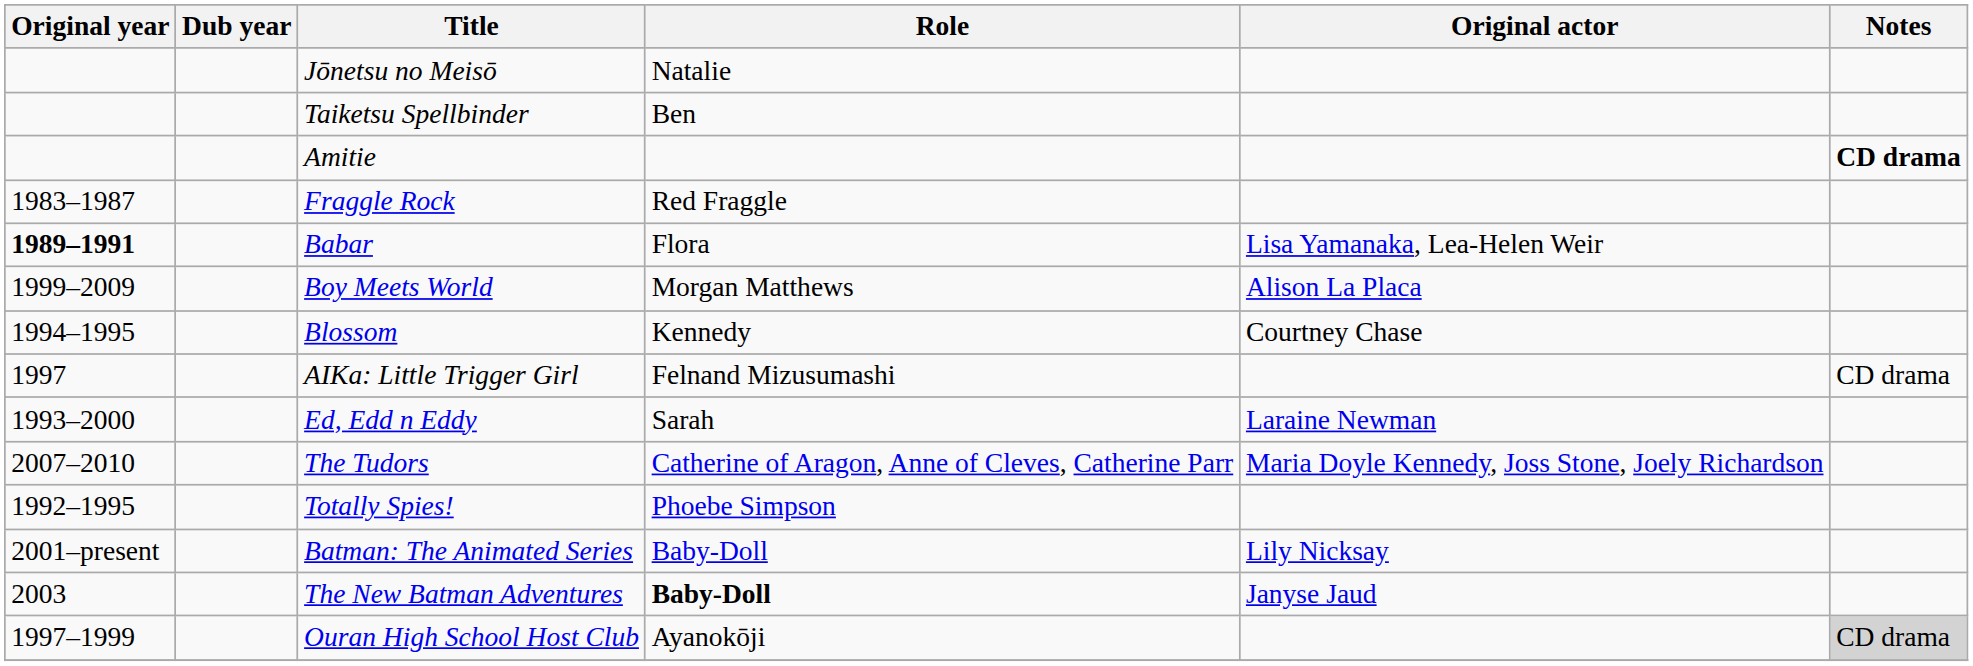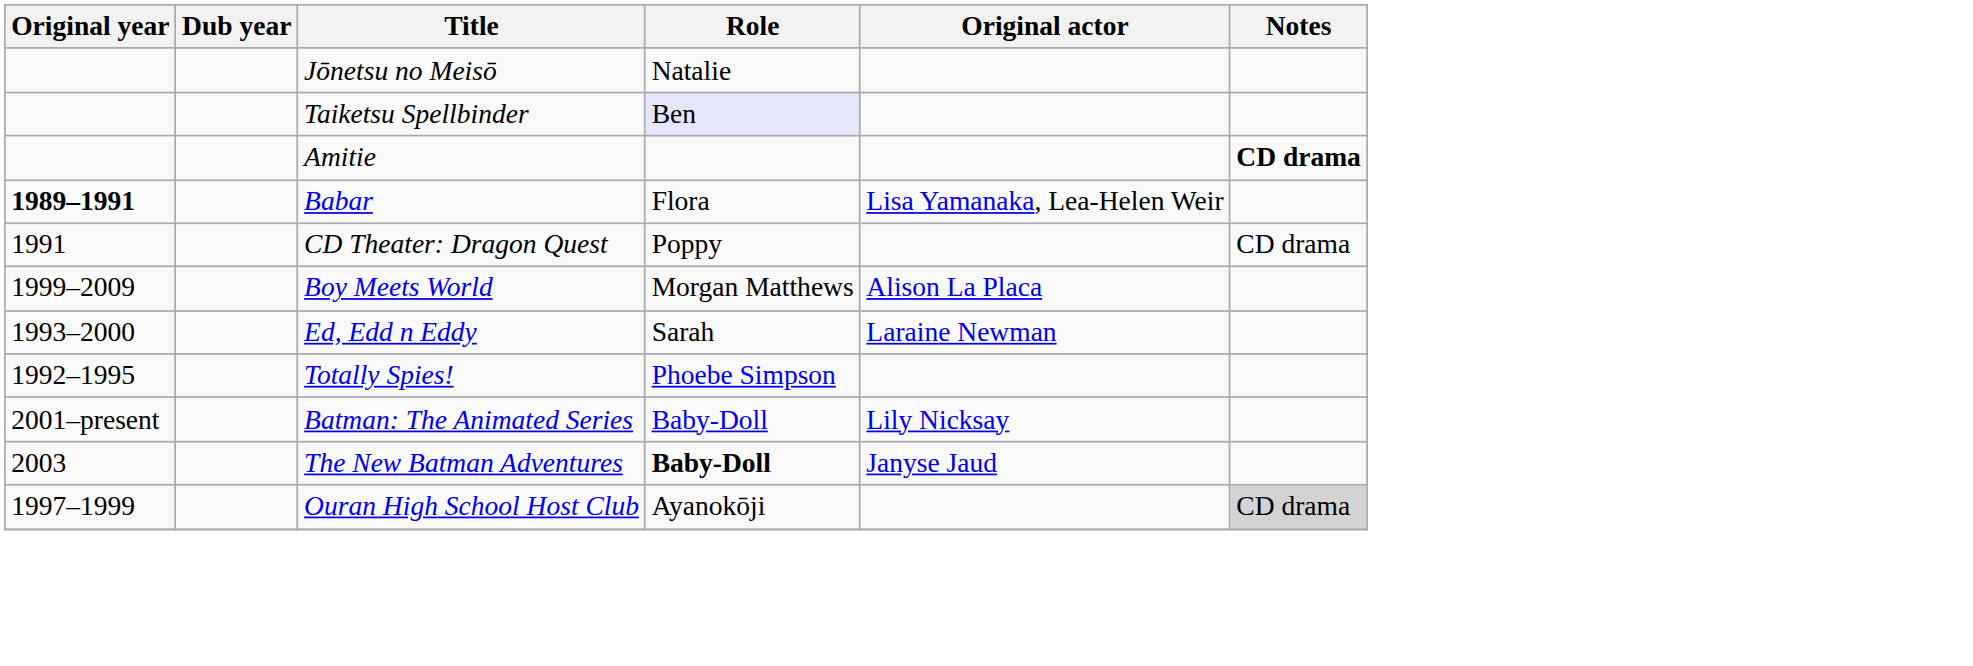 <table class="wikitable sortable">
 <tr>
 <th>Original year</th>
 <th>Dub year</th>
 <th>Title</th>
 <th>Role</th>
 <th>Original actor</th>
 <th>Notes</th>
 </tr>
 <tr>
 <td></td>
 <td></td>
 <td><em>Jōnetsu no Meisō</em></td>
 <td>Natalie</td>
 <td></td>
 <td></td>
 </tr>
 <tr>
 <td></td>
 <td></td>
 <td><em>Taiketsu Spellbinder</em></td>
-<td>Ben</td>
+<td style="background: lavender;">Ben</td>
 <td></td>
 <td></td>
 </tr>
 <tr>
 <td></td>
 <td></td>
 <td><em>Amitie</em></td>
 <td></td>
 <td></td>
 <td><strong>CD drama</strong></td>
 </tr>
 <tr>
-<td>1983–1987</td>
-<td></td>
-<td><em><a href='#'>Fraggle Rock</a></em></td>
-<td>Red Fraggle</td>
-<td></td>
-<td></td>
-</tr>
-<tr>
 <td><strong>1989–1991</strong></td>
 <td></td>
 <td><em><a href='#'>Babar</a></em></td>
 <td>Flora</td>
 <td><a href='#'>Lisa Yamanaka</a>, Lea-Helen Weir</td>
 <td></td>
+</tr>
+<tr>
+<td>1991</td>
+<td></td>
+<td><em>CD Theater: Dragon Quest</em></td>
+<td>Poppy</td>
+<td></td>
+<td>CD drama</td>
 </tr>
 <tr>
 <td>1999–2009</td>
 <td></td>
 <td><em><a href='#'>Boy Meets World</a></em></td>
 <td>Morgan Matthews</td>
 <td><a href='#'>Alison La Placa</a></td>
 <td></td>
 </tr>
 <tr>
-<td>1994–1995</td>
-<td></td>
-<td><em><a href='#'>Blossom</a></em></td>
-<td>Kennedy</td>
-<td>Courtney Chase</td>
-<td></td>
-</tr>
-<tr>
-<td>1997</td>
-<td></td>
-<td><em>AIKa: Little Trigger Girl</em></td>
-<td>Felnand Mizusumashi</td>
-<td></td>
-<td>CD drama</td>
-</tr>
-<tr>
 <td>1993–2000</td>
 <td></td>
 <td><em><a href='#'>Ed, Edd n Eddy</a></em></td>
 <td>Sarah</td>
 <td><a href='#'>Laraine Newman</a></td>
-<td></td>
-</tr>
-<tr>
-<td>2007–2010</td>
-<td></td>
-<td><em><a href='#'>The Tudors</a></em></td>
-<td><a href='#'>Catherine of Aragon</a>, <a href='#'>Anne of Cleves</a>, <a href='#'>Catherine Parr</a></td>
-<td><a href='#'>Maria Doyle Kennedy</a>, <a href='#'>Joss Stone</a>, <a href='#'>Joely Richardson</a></td>
 <td></td>
 </tr>
 <tr>
 <td>1992–1995</td>
 <td></td>
 <td><em><a href='#'>Totally Spies!</a></em></td>
 <td><a href='#'>Phoebe Simpson</a></td>
 <td></td>
 <td></td>
 </tr>
 <tr>
 <td>2001–present</td>
 <td></td>
 <td><em><a href='#'>Batman: The Animated Series</a></em></td>
 <td><a href='#'>Baby-Doll</a></td>
 <td><a href='#'>Lily Nicksay</a></td>
 <td></td>
 </tr>
 <tr>
 <td>2003</td>
 <td></td>
 <td><em><a href='#'>The New Batman Adventures</a></em></td>
 <td><strong>Baby-Doll</strong></td>
 <td><a href='#'>Janyse Jaud</a></td>
 <td></td>
 </tr>
 <tr>
 <td>1997–1999</td>
 <td></td>
 <td><em><a href='#'>Ouran High School Host Club</a></em></td>
 <td>Ayanokōji</td>
 <td></td>
 <td style="background: lightgrey;">CD drama</td>
 </tr>
 <tr>
 </tr>
 </table>
